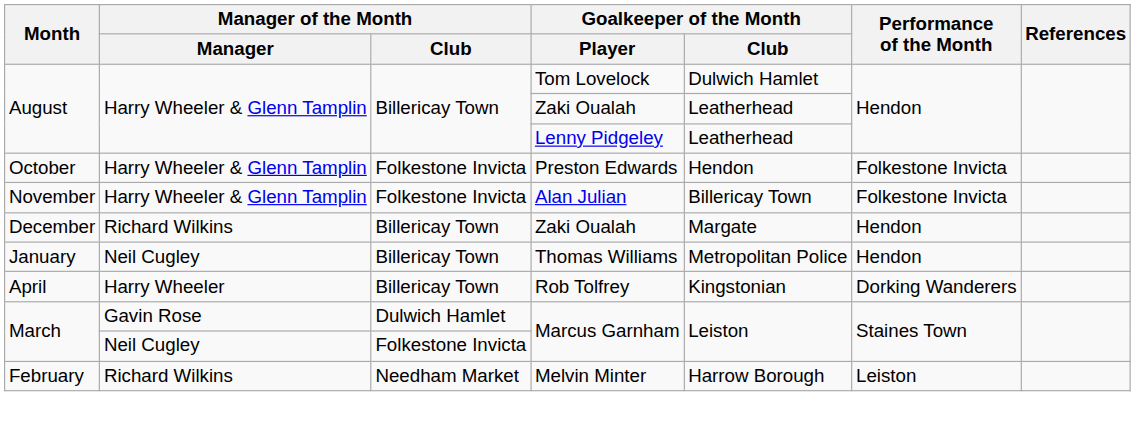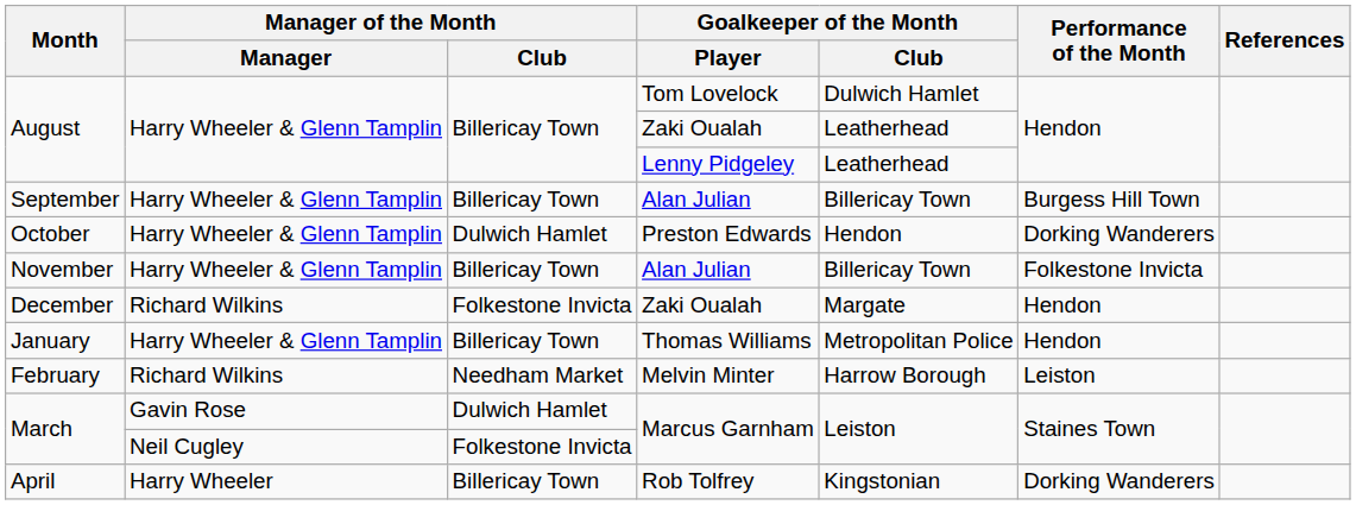 <table class="wikitable">
 <tr>
 <th rowspan="2">Month</th>
 <th colspan="2">Manager of the Month</th>
 <th colspan="2">Goalkeeper of the Month</th>
 <th rowspan="2">Performance<br>of the Month</th>
 <th rowspan="2">References</th>
 </tr>
 <tr>
 <th>Manager</th>
 <th>Club</th>
 <th>Player</th>
 <th>Club</th>
 </tr>
 <tr>
 <td rowspan="3">August</td>
 <td rowspan="3">Harry Wheeler & <a href='#'>Glenn Tamplin</a></td>
 <td rowspan="3">Billericay Town</td>
 <td>Tom Lovelock</td>
 <td>Dulwich Hamlet</td>
 <td rowspan="3">Hendon</td>
 <td rowspan="3"></td>
 </tr>
 <tr>
 <td>Zaki Oualah</td>
 <td>Leatherhead</td>
 </tr>
 <tr>
 <td><a href='#'>Lenny Pidgeley</a></td>
 <td>Leatherhead</td>
 </tr>
 <tr>
+<td>September</td>
+<td>Harry Wheeler & <a href='#'>Glenn Tamplin</a></td>
+<td>Billericay Town</td>
+<td><a href='#'>Alan Julian</a></td>
+<td>Billericay Town</td>
+<td>Burgess Hill Town</td>
+<td></td>
+</tr>
+<tr>
 <td>October</td>
 <td>Harry Wheeler & <a href='#'>Glenn Tamplin</a></td>
-<td>Folkestone Invicta</td>
+<td>Dulwich Hamlet</td>
 <td>Preston Edwards</td>
 <td>Hendon</td>
-<td>Folkestone Invicta</td>
+<td>Dorking Wanderers</td>
 <td></td>
 </tr>
 <tr>
 <td>November</td>
 <td>Harry Wheeler & <a href='#'>Glenn Tamplin</a></td>
-<td>Folkestone Invicta</td>
+<td>Billericay Town</td>
 <td><a href='#'>Alan Julian</a></td>
 <td>Billericay Town</td>
 <td>Folkestone Invicta</td>
 <td></td>
 </tr>
 <tr>
 <td>December</td>
 <td>Richard Wilkins</td>
-<td>Billericay Town</td>
+<td>Folkestone Invicta</td>
 <td>Zaki Oualah</td>
 <td>Margate</td>
 <td>Hendon</td>
 <td></td>
 </tr>
 <tr>
 <td>January</td>
-<td>Neil Cugley</td>
+<td>Harry Wheeler & <a href='#'>Glenn Tamplin</a></td>
 <td>Billericay Town</td>
 <td>Thomas Williams</td>
 <td>Metropolitan Police</td>
 <td>Hendon</td>
 <td></td>
 </tr>
 <tr>
-<td>April</td>
-<td>Harry Wheeler</td>
-<td>Billericay Town</td>
-<td>Rob Tolfrey</td>
-<td>Kingstonian</td>
-<td>Dorking Wanderers</td>
+<td>February</td>
+<td>Richard Wilkins</td>
+<td>Needham Market</td>
+<td>Melvin Minter</td>
+<td>Harrow Borough</td>
+<td>Leiston</td>
 <td></td>
 </tr>
 <tr>
 <td rowspan="2">March</td>
 <td>Gavin Rose</td>
 <td>Dulwich Hamlet</td>
 <td rowspan="2">Marcus Garnham</td>
 <td rowspan="2">Leiston</td>
 <td rowspan="2">Staines Town</td>
 <td rowspan="2"></td>
 </tr>
 <tr>
 <td>Neil Cugley</td>
 <td>Folkestone Invicta</td>
 </tr>
 <tr>
-<td>February</td>
-<td>Richard Wilkins</td>
-<td>Needham Market</td>
-<td>Melvin Minter</td>
-<td>Harrow Borough</td>
-<td>Leiston</td>
+<td>April</td>
+<td>Harry Wheeler</td>
+<td>Billericay Town</td>
+<td>Rob Tolfrey</td>
+<td>Kingstonian</td>
+<td>Dorking Wanderers</td>
 <td></td>
 </tr>
 </table>
